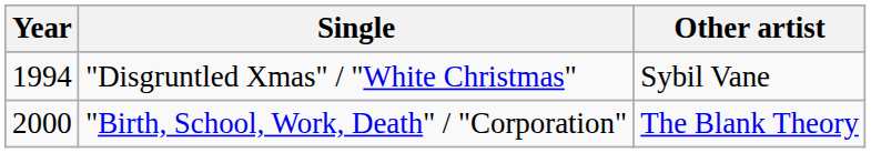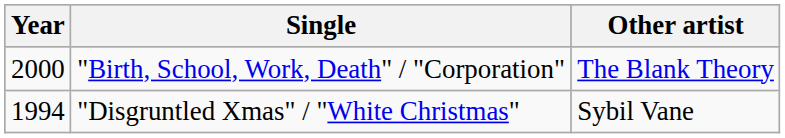 <table class="wikitable">
 <tr>
 <th>Year</th>
 <th>Single</th>
 <th>Other artist</th>
 </tr>
 <tr>
+<td>2000</td>
+<td>"<a href='#'>Birth, School, Work, Death</a>" / "Corporation"</td>
+<td><a href='#'>The Blank Theory</a></td>
+</tr>
+<tr>
 <td>1994</td>
 <td>"Disgruntled Xmas" / "<a href='#'>White Christmas</a>"</td>
 <td>Sybil Vane</td>
 </tr>
-<tr>
-<td>2000</td>
-<td>"<a href='#'>Birth, School, Work, Death</a>" / "Corporation"</td>
-<td><a href='#'>The Blank Theory</a></td>
-</tr>
 </table>
